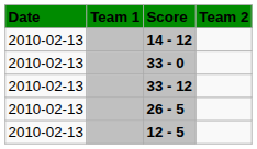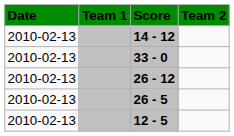 <table class="wikitable" style="margin:0.5em auto; font-size:95%">
 <tr bgcolor="#008B00">
 <td><strong>Date</strong></td>
 <td><strong>Team 1</strong></td>
 <td><strong>Score</strong></td>
 <td><strong>Team 2</strong></td>
 </tr>
 <tr>
 <td>2010-02-13</td>
 <td bgcolor="silver"><strong></strong></td>
 <td bgcolor="silver"><strong>14 - 12</strong></td>
 <td></td>
 </tr>
 <tr>
 <td>2010-02-13</td>
 <td bgcolor="silver"><strong></strong></td>
 <td bgcolor="silver"><strong>33 - 0</strong></td>
 <td></td>
 </tr>
 <tr>
 <td>2010-02-13</td>
 <td bgcolor="silver"><strong></strong></td>
-<td bgcolor="silver"><strong>33 - 12</strong></td>
+<td bgcolor="silver"><strong>26 - 12</strong></td>
 <td></td>
 </tr>
 <tr>
 <td>2010-02-13</td>
 <td bgcolor="silver"><strong></strong></td>
 <td bgcolor="silver"><strong>26 - 5</strong></td>
 <td></td>
 </tr>
 <tr>
 <td>2010-02-13</td>
 <td bgcolor="silver"><strong></strong></td>
 <td bgcolor="silver"><strong>12 - 5</strong></td>
 <td></td>
 </tr>
 </table>
